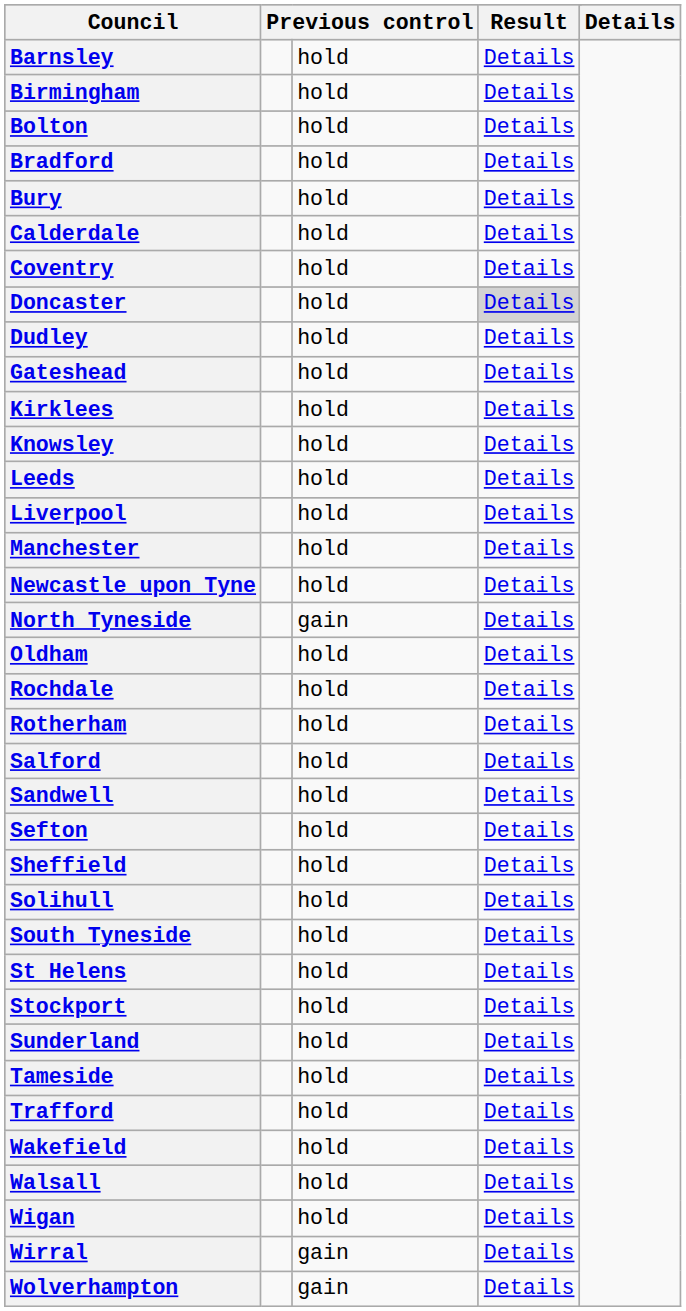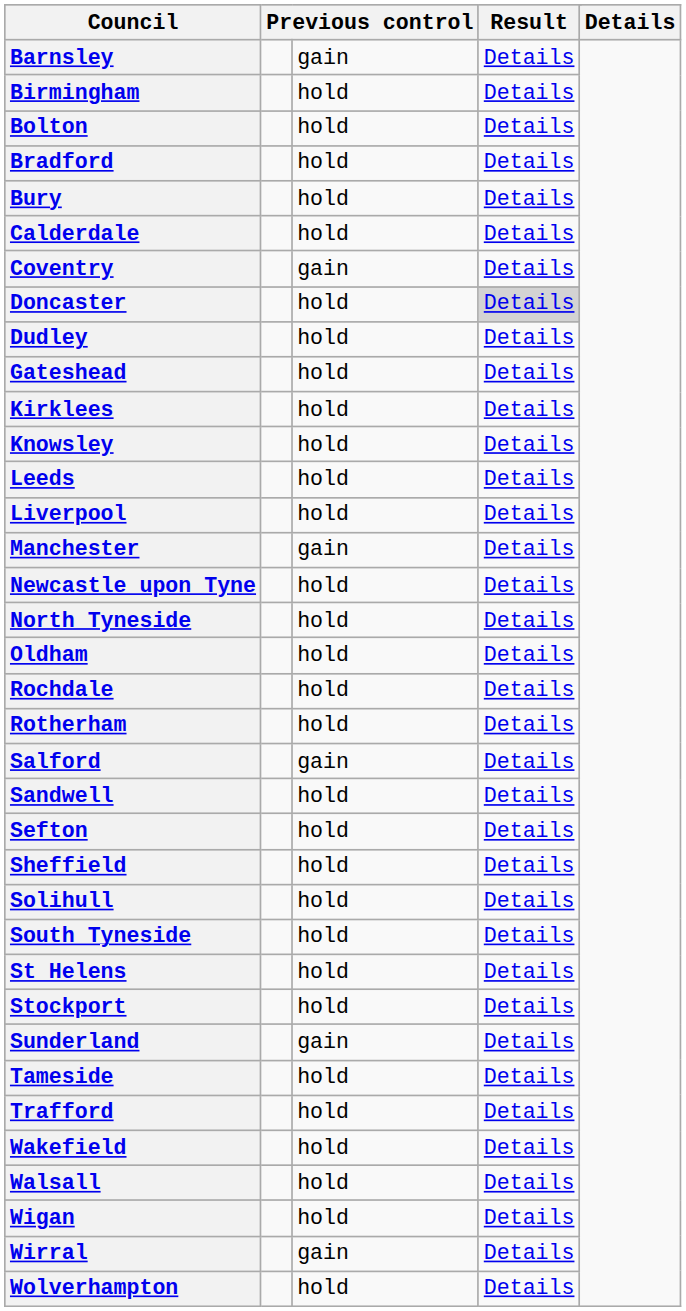 <table class="wikitable sortable" border="1">
 <tr>
 <th scope="col">Council</th>
 <th colspan=2>Previous control</th>
 <th colspan=2>Result</th>
 <th class="unsortable" scope="col">Details</th>
 </tr>
 <tr>
 <th scope="row" style="text-align: left;"><a href='#'>Barnsley</a></th>
 <td></td>
-<td> hold</td>
+<td> gain</td>
 <td><a href='#'>Details</a></td>
 </tr>
 <tr>
 <th scope="row" style="text-align: left;"><a href='#'>Birmingham</a></th>
 <td></td>
 <td> hold</td>
 <td><a href='#'>Details</a></td>
 </tr>
 <tr>
 <th scope="row" style="text-align: left;"><a href='#'>Bolton</a></th>
 <td></td>
 <td> hold</td>
 <td><a href='#'>Details</a></td>
 </tr>
 <tr>
 <th scope="row" style="text-align: left;"><a href='#'>Bradford</a></th>
 <td></td>
 <td> hold</td>
 <td><a href='#'>Details</a></td>
 </tr>
 <tr>
 <th scope="row" style="text-align: left;"><a href='#'>Bury</a></th>
 <td></td>
 <td> hold</td>
 <td><a href='#'>Details</a></td>
 </tr>
 <tr>
 <th scope="row" style="text-align: left;"><a href='#'>Calderdale</a></th>
 <td></td>
 <td> hold</td>
 <td><a href='#'>Details</a></td>
 </tr>
 <tr>
 <th scope="row" style="text-align: left;"><a href='#'>Coventry</a></th>
 <td></td>
-<td> hold</td>
+<td> gain</td>
 <td><a href='#'>Details</a></td>
 </tr>
 <tr>
 <th scope="row" style="text-align: left;"><a href='#'>Doncaster</a></th>
 <td></td>
 <td> hold</td>
 <td style="background: lightgrey;"><a href='#'>Details</a></td>
 </tr>
 <tr>
 <th scope="row" style="text-align: left;"><a href='#'>Dudley</a></th>
 <td></td>
 <td> hold</td>
 <td><a href='#'>Details</a></td>
 </tr>
 <tr>
 <th scope="row" style="text-align: left;"><a href='#'>Gateshead</a></th>
 <td></td>
 <td> hold</td>
 <td><a href='#'>Details</a></td>
 </tr>
 <tr>
 <th scope="row" style="text-align: left;"><a href='#'>Kirklees</a></th>
 <td></td>
 <td> hold</td>
 <td><a href='#'>Details</a></td>
 </tr>
 <tr>
 <th scope="row" style="text-align: left;"><a href='#'>Knowsley</a></th>
 <td></td>
 <td> hold</td>
 <td><a href='#'>Details</a></td>
 </tr>
 <tr>
 <th scope="row" style="text-align: left;"><a href='#'>Leeds</a></th>
 <td></td>
 <td> hold</td>
 <td><a href='#'>Details</a></td>
 </tr>
 <tr>
 <th scope="row" style="text-align: left;"><a href='#'>Liverpool</a></th>
 <td></td>
 <td> hold</td>
 <td><a href='#'>Details</a></td>
 </tr>
 <tr>
 <th scope="row" style="text-align: left;"><a href='#'>Manchester</a></th>
 <td></td>
-<td> hold</td>
+<td> gain</td>
 <td><a href='#'>Details</a></td>
 </tr>
 <tr>
 <th scope="row" style="text-align: left;"><a href='#'>Newcastle upon Tyne</a></th>
 <td></td>
 <td> hold</td>
 <td><a href='#'>Details</a></td>
 </tr>
 <tr>
 <th scope="row" style="text-align: left;"><a href='#'>North Tyneside</a></th>
 <td></td>
-<td> gain</td>
+<td> hold</td>
 <td><a href='#'>Details</a></td>
 </tr>
 <tr>
 <th scope="row" style="text-align: left;"><a href='#'>Oldham</a></th>
 <td></td>
 <td> hold</td>
 <td><a href='#'>Details</a></td>
 </tr>
 <tr>
 <th scope="row" style="text-align: left;"><a href='#'>Rochdale</a></th>
 <td></td>
 <td> hold</td>
 <td><a href='#'>Details</a></td>
 </tr>
 <tr>
 <th scope="row" style="text-align: left;"><a href='#'>Rotherham</a></th>
 <td></td>
 <td> hold</td>
 <td><a href='#'>Details</a></td>
 </tr>
 <tr>
 <th scope="row" style="text-align: left;"><a href='#'>Salford</a></th>
 <td></td>
-<td> hold</td>
+<td> gain</td>
 <td><a href='#'>Details</a></td>
 </tr>
 <tr>
 <th scope="row" style="text-align: left;"><a href='#'>Sandwell</a></th>
 <td></td>
 <td> hold</td>
 <td><a href='#'>Details</a></td>
 </tr>
 <tr>
 <th scope="row" style="text-align: left;"><a href='#'>Sefton</a></th>
 <td></td>
 <td> hold</td>
 <td><a href='#'>Details</a></td>
 </tr>
 <tr>
 <th scope="row" style="text-align: left;"><a href='#'>Sheffield</a></th>
 <td></td>
 <td> hold</td>
 <td><a href='#'>Details</a></td>
 </tr>
 <tr>
 <th scope="row" style="text-align: left;"><a href='#'>Solihull</a></th>
 <td></td>
 <td> hold</td>
 <td><a href='#'>Details</a></td>
 </tr>
 <tr>
 <th scope="row" style="text-align: left;"><a href='#'>South Tyneside</a></th>
 <td></td>
 <td> hold</td>
 <td><a href='#'>Details</a></td>
 </tr>
 <tr>
 <th scope="row" style="text-align: left;"><a href='#'>St Helens</a></th>
 <td></td>
 <td> hold</td>
 <td><a href='#'>Details</a></td>
 </tr>
 <tr>
 <th scope="row" style="text-align: left;"><a href='#'>Stockport</a></th>
 <td></td>
 <td> hold</td>
 <td><a href='#'>Details</a></td>
 </tr>
 <tr>
 <th scope="row" style="text-align: left;"><a href='#'>Sunderland</a></th>
 <td></td>
-<td> hold</td>
+<td> gain</td>
 <td><a href='#'>Details</a></td>
 </tr>
 <tr>
 <th scope="row" style="text-align: left;"><a href='#'>Tameside</a></th>
 <td></td>
 <td> hold</td>
 <td><a href='#'>Details</a></td>
 </tr>
 <tr>
 <th scope="row" style="text-align: left;"><a href='#'>Trafford</a></th>
 <td></td>
 <td> hold</td>
 <td><a href='#'>Details</a></td>
 </tr>
 <tr>
 <th scope="row" style="text-align: left;"><a href='#'>Wakefield</a></th>
 <td></td>
 <td> hold</td>
 <td><a href='#'>Details</a></td>
 </tr>
 <tr>
 <th scope="row" style="text-align: left;"><a href='#'>Walsall</a></th>
 <td></td>
 <td> hold</td>
 <td><a href='#'>Details</a></td>
 </tr>
 <tr>
 <th scope="row" style="text-align: left;"><a href='#'>Wigan</a></th>
 <td></td>
 <td> hold</td>
 <td><a href='#'>Details</a></td>
 </tr>
 <tr>
 <th scope="row" style="text-align: left;"><a href='#'>Wirral</a></th>
 <td></td>
 <td> gain</td>
 <td><a href='#'>Details</a></td>
 </tr>
 <tr>
 <th scope="row" style="text-align: left;"><a href='#'>Wolverhampton</a></th>
 <td></td>
-<td> gain</td>
+<td> hold</td>
 <td><a href='#'>Details</a></td>
 </tr>
 </table>
